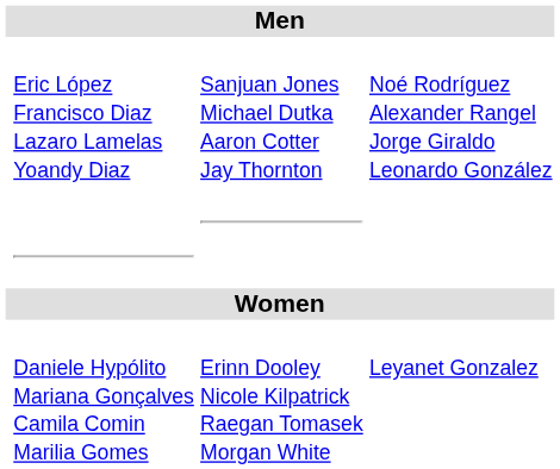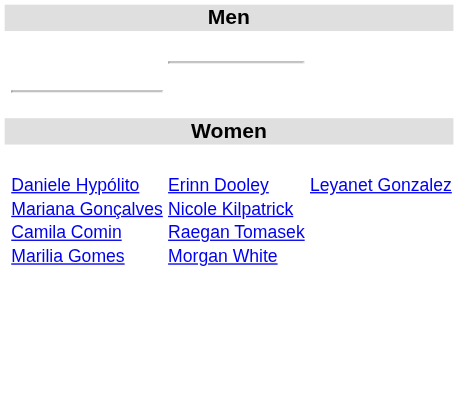 <table>
 <tr style="background:#dfdfdf;">
 <td colspan="4" style="text-align:center;"><strong>Men</strong></td>
-</tr>
-<tr>
-<th scope=row style="text-align:left"></th>
-<td><br><small><a href='#'>Eric López</a><br><a href='#'>Francisco Diaz</a><br><a href='#'>Lazaro Lamelas</a><br><a href='#'>Yoandy Diaz</a></small></td>
-<td><br><small><a href='#'>Sanjuan Jones</a><br><a href='#'>Michael Dutka</a><br><a href='#'>Aaron Cotter</a><br><a href='#'>Jay Thornton</a></small></td>
-<td><br><small><a href='#'>Noé Rodríguez</a><br><a href='#'>Alexander Rangel</a><br><a href='#'>Jorge Giraldo</a><br><a href='#'>Leonardo González</a></small></td>
 </tr>
 <tr>
 <th scope=row style="text-align:left"></th>
 <td></td>
 <td></td>
 <td></td>
 </tr>
 <tr>
 <th scope=row style="text-align:left"></th>
 <td></td>
 <td></td>
 <td></td>
 </tr>
 <tr>
 <th scope=row style="text-align:left"></th>
 <td></td>
 <td></td>
 <td></td>
 </tr>
 <tr>
 <th scope=row style="text-align:left"></th>
 <td></td>
 <td><hr></td>
 <td></td>
 </tr>
 <tr>
 <th scope=row style="text-align:left"></th>
 <td><hr></td>
 <td></td>
 <td></td>
 </tr>
 <tr>
 <th scope=row style="text-align:left"></th>
 <td></td>
 <td></td>
 <td></td>
 </tr>
 <tr>
 <th scope=row style="text-align:left"></th>
 <td></td>
 <td></td>
 <td></td>
 </tr>
 <tr style="background:#dfdfdf;">
 <td colspan="4" style="text-align:center;"><strong>Women</strong></td>
 </tr>
 <tr>
 <th scope=row style="text-align:left"></th>
 <td><br><small><a href='#'>Daniele Hypólito</a><br><a href='#'>Mariana Gonçalves</a><br><a href='#'>Camila Comin</a><br><a href='#'>Marilia Gomes</a></small></td>
 <td><br><small><a href='#'>Erinn Dooley</a><br><a href='#'>Nicole Kilpatrick</a><br><a href='#'>Raegan Tomasek</a><br><a href='#'>Morgan White</a></small></td>
 <td><br><small><a href='#'>Leyanet Gonzalez</a></small><br><br><br><br></td>
 </tr>
 <tr>
 <th scope=row style="text-align:left"></th>
 <td></td>
 <td></td>
 <td></td>
 </tr>
 <tr>
 <th scope=row style="text-align:left"></th>
 <td></td>
 <td></td>
 <td></td>
 </tr>
 <tr>
 <th scope=row style="text-align:left"></th>
 <td></td>
 <td></td>
 <td></td>
 </tr>
 <tr>
 <th scope=row style="text-align:left"></th>
 <td></td>
 <td></td>
 <td></td>
 </tr>
 <tr>
 <th scope=row style="text-align:left"></th>
 <td></td>
 <td></td>
 <td></td>
 </tr>
 </table>
